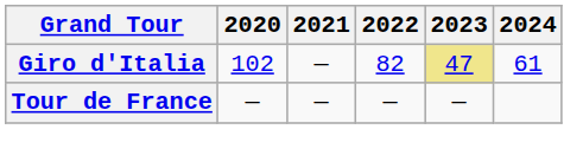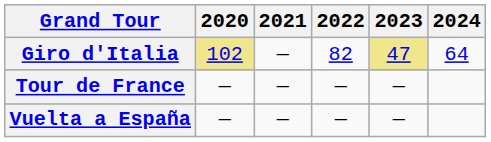 <table class="wikitable plainrowheaders">
 <tr>
 <th scope="col"><a href='#'>Grand Tour</a></th>
 <th scope="col">2020</th>
 <th scope="col">2021</th>
 <th scope="col">2022</th>
 <th scope="col">2023</th>
 <th>2024</th>
 </tr>
 <tr style="text-align:center;">
 <th scope="row"> <a href='#'>Giro d'Italia</a></th>
-<td><a href='#'>102</a></td>
+<td style="background: khaki;"><a href='#'>102</a></td>
 <td>—</td>
 <td><a href='#'>82</a></td>
 <td style="background: khaki;"><a href='#'>47</a></td>
-<td><a href='#'>61</a></td>
+<td><a href='#'>64</a></td>
 </tr>
 <tr style="text-align:center;">
 <th scope="row"> <a href='#'>Tour de France</a></th>
 <td>—</td>
 <td>—</td>
 <td>—</td>
 <td>—</td>
 <td></td>
 </tr>
+<tr style="text-align:center;">
+<th scope="row"> <a href='#'>Vuelta a España</a></th>
+<td>—</td>
+<td>—</td>
+<td>—</td>
+<td>—</td>
+<td></td>
+</tr>
 </table>
